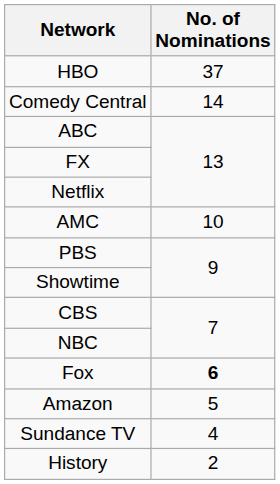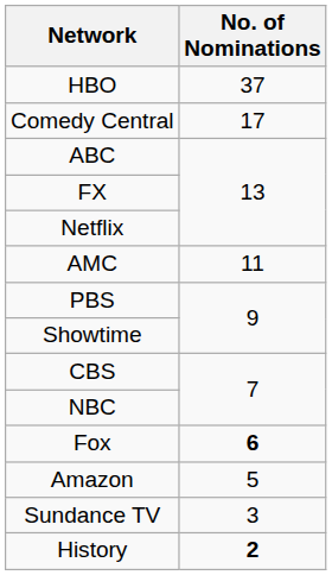 <table class="wikitable">
 <tr>
 <th>Network</th>
 <th>No. of<br>Nominations</th>
 </tr>
 <tr style="text-align:center">
 <td>HBO</td>
 <td>37</td>
 </tr>
 <tr style="text-align:center">
 <td>Comedy Central</td>
-<td>14</td>
+<td>17</td>
 </tr>
 <tr style="text-align:center">
 <td>ABC</td>
 <td rowspan="3">13</td>
 </tr>
 <tr style="text-align:center">
 <td>FX</td>
 </tr>
 <tr style="text-align:center">
 <td>Netflix</td>
 </tr>
 <tr style="text-align:center">
 <td>AMC</td>
-<td>10</td>
+<td>11</td>
 </tr>
 <tr style="text-align:center">
 <td>PBS</td>
 <td rowspan="2">9</td>
 </tr>
 <tr style="text-align:center">
 <td>Showtime</td>
 </tr>
 <tr style="text-align:center">
 <td>CBS</td>
 <td rowspan="2">7</td>
 </tr>
 <tr style="text-align:center">
 <td>NBC</td>
 </tr>
 <tr style="text-align:center">
 <td>Fox</td>
 <td><strong>6</strong></td>
 </tr>
 <tr style="text-align:center">
 <td>Amazon</td>
 <td>5</td>
 </tr>
 <tr style="text-align:center">
 <td>Sundance TV</td>
-<td>4</td>
+<td>3</td>
 </tr>
 <tr style="text-align:center">
 <td>History</td>
-<td>2</td>
+<td><strong>2</strong></td>
 </tr>
 </table>
